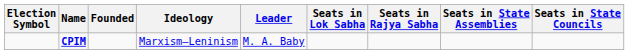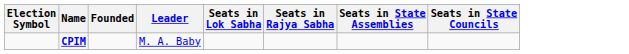 <table class="wikitable">
 <tr>
 <th>Election<br>Symbol</th>
 <th>Name</th>
 <th>Founded</th>
-<th>Ideology</th>
 <th><a href='#'>Leader</a></th>
 <th>Seats in<br><a href='#'>Lok Sabha</a></th>
 <th>Seats in<br><a href='#'>Rajya Sabha</a></th>
 <th>Seats in <a href='#'>State<br>Assemblies</a></th>
 <th>Seats in <a href='#'>State<br>Councils</a></th>
 </tr>
 <tr>
 <td></td>
 <td><strong><a href='#'>CPIM</a></strong></td>
 <td></td>
-<td><a href='#'>Marxism–Leninism</a></td>
 <td><a href='#'>M. A. Baby</a></td>
 <td></td>
 <td></td>
 <td></td>
 <td></td>
 </tr>
 </table>
